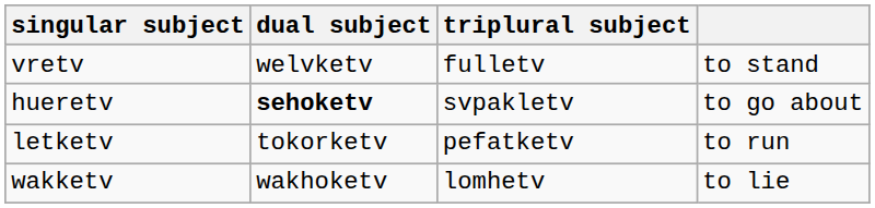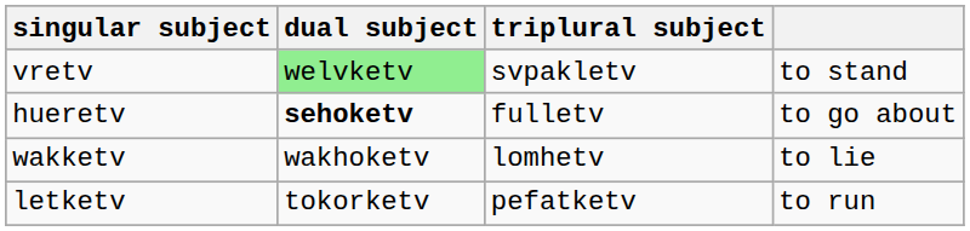 <table class="wikitable">
 <tr>
 <th>singular subject</th>
 <th>dual subject</th>
 <th>triplural subject</th>
 <th></th>
 </tr>
 <tr>
 <td>vretv</td>
-<td>welvketv</td>
-<td>fulletv</td>
+<td style="background: lightgreen;">welvketv</td>
+<td>svpakletv</td>
 <td>to stand</td>
 </tr>
 <tr>
 <td>hueretv</td>
 <td><strong>sehoketv</strong></td>
-<td>svpakletv</td>
+<td>fulletv</td>
 <td>to go about</td>
+</tr>
+<tr>
+<td>wakketv</td>
+<td>wakhoketv</td>
+<td>lomhetv</td>
+<td>to lie</td>
 </tr>
 <tr>
 <td>letketv</td>
 <td>tokorketv</td>
 <td>pefatketv</td>
 <td>to run</td>
 </tr>
-<tr>
-<td>wakketv</td>
-<td>wakhoketv</td>
-<td>lomhetv</td>
-<td>to lie</td>
-</tr>
 </table>
